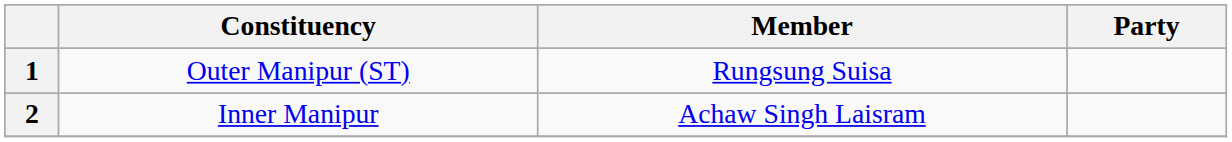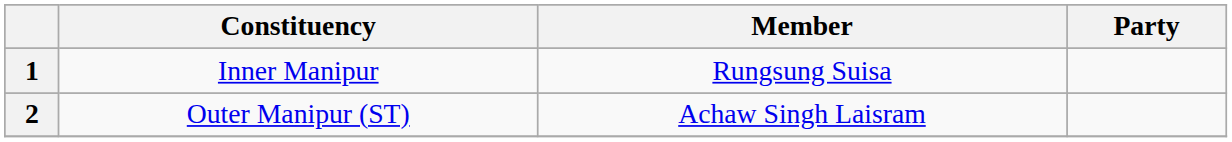 <table class="wikitable sortable" style="width:80%; text-align:center">
 <tr>
 <th></th>
 <th>Constituency</th>
 <th>Member</th>
 <th colspan="2" scope="col">Party</th>
 </tr>
 <tr>
 <th>1</th>
-<td><a href='#'>Outer Manipur (ST)</a></td>
+<td><a href='#'>Inner Manipur</a></td>
 <td><a href='#'>Rungsung Suisa</a></td>
 <td></td>
 </tr>
 <tr>
 <th>2</th>
-<td><a href='#'>Inner Manipur</a></td>
+<td><a href='#'>Outer Manipur (ST)</a></td>
 <td><a href='#'>Achaw Singh Laisram</a></td>
 <td></td>
 </tr>
 <tr>
 </tr>
 </table>
